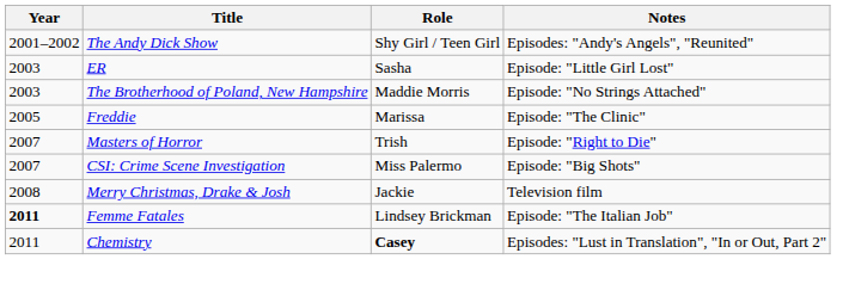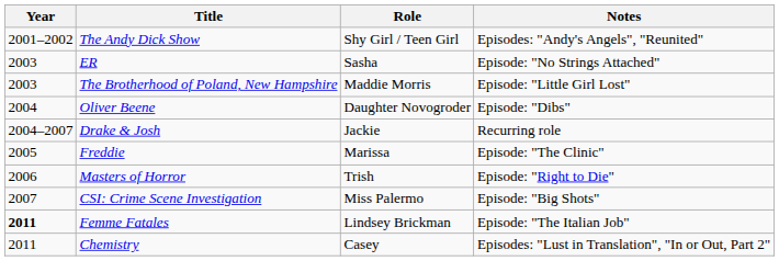 <table class="wikitable sortable">
 <tr>
 <th>Year</th>
 <th>Title</th>
 <th>Role</th>
 <th class="unsortable">Notes</th>
 </tr>
 <tr>
 <td>2001–2002</td>
 <td><em><a href='#'>The Andy Dick Show</a></em></td>
 <td>Shy Girl / Teen Girl</td>
 <td>Episodes: "Andy's Angels", "Reunited"</td>
 </tr>
 <tr>
 <td>2003</td>
 <td><em><a href='#'>ER</a></em></td>
 <td>Sasha</td>
-<td>Episode: "Little Girl Lost"</td>
+<td>Episode: "No Strings Attached"</td>
 </tr>
 <tr>
 <td>2003</td>
 <td><em><a href='#'>The Brotherhood of Poland, New Hampshire</a></em></td>
 <td>Maddie Morris</td>
-<td>Episode: "No Strings Attached"</td>
+<td>Episode: "Little Girl Lost"</td>
+</tr>
+<tr>
+<td>2004</td>
+<td><em><a href='#'>Oliver Beene</a></em></td>
+<td>Daughter Novogroder</td>
+<td>Episode: "Dibs"</td>
+</tr>
+<tr>
+<td>2004–2007</td>
+<td><em><a href='#'>Drake & Josh</a></em></td>
+<td>Jackie</td>
+<td>Recurring role</td>
 </tr>
 <tr>
 <td>2005</td>
 <td><em><a href='#'>Freddie</a></em></td>
 <td>Marissa</td>
 <td>Episode: "The Clinic"</td>
 </tr>
 <tr>
-<td>2007</td>
+<td>2006</td>
 <td><em><a href='#'>Masters of Horror</a></em></td>
 <td>Trish</td>
 <td>Episode: "<a href='#'>Right to Die</a>"</td>
 </tr>
 <tr>
 <td>2007</td>
 <td><em><a href='#'>CSI: Crime Scene Investigation</a></em></td>
 <td>Miss Palermo</td>
 <td>Episode: "Big Shots"</td>
 </tr>
 <tr>
-<td>2008</td>
-<td><em><a href='#'>Merry Christmas, Drake & Josh</a></em></td>
-<td>Jackie</td>
-<td>Television film</td>
-</tr>
-<tr>
 <td><strong>2011</strong></td>
 <td><em><a href='#'>Femme Fatales</a></em></td>
 <td>Lindsey Brickman</td>
 <td>Episode: "The Italian Job"</td>
 </tr>
 <tr>
 <td>2011</td>
 <td><em><a href='#'>Chemistry</a></em></td>
-<td><strong>Casey</strong></td>
+<td>Casey</td>
 <td>Episodes: "Lust in Translation", "In or Out, Part 2"</td>
 </tr>
 </table>
